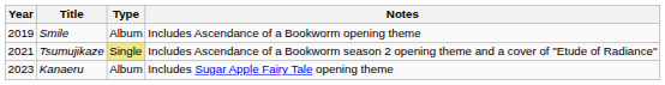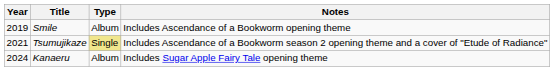 <table class="wikitable">
 <tr>
 <th>Year</th>
 <th>Title</th>
 <th>Type</th>
 <th>Notes</th>
 </tr>
 <tr>
 <td>2019</td>
 <td><em>Smile</em></td>
 <td>Album</td>
 <td>Includes Ascendance of a Bookworm opening theme</td>
 </tr>
 <tr>
 <td>2021</td>
 <td><em>Tsumujikaze</em></td>
 <td style="background: khaki;">Single</td>
 <td>Includes Ascendance of a Bookworm season 2 opening theme and a cover of "Etude of Radiance"</td>
 </tr>
 <tr>
-<td>2023</td>
+<td>2024</td>
 <td><em>Kanaeru</em></td>
 <td>Album</td>
 <td>Includes <a href='#'>Sugar Apple Fairy Tale</a> opening theme</td>
 </tr>
 </table>
